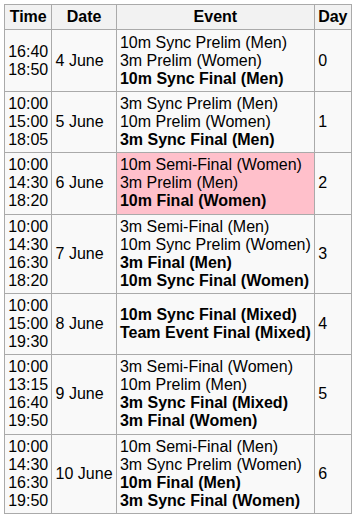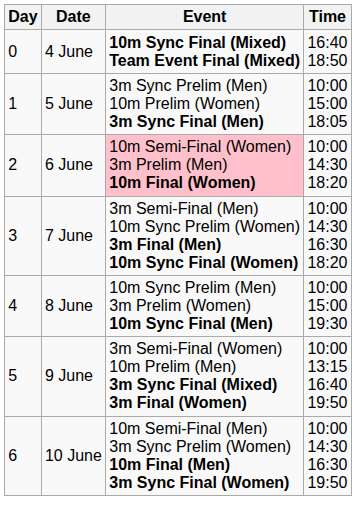 <table class="wikitable">
 <tr>
-<th>Time</th>
+<th>Day</th>
 <th>Date</th>
 <th>Event</th>
-<th>Day</th>
+<th>Time</th>
 </tr>
 <tr>
+<td>0</td>
+<td>4 June</td>
+<td><strong>10m Sync Final (Mixed)</strong><br><strong>Team Event Final (Mixed)</strong></td>
 <td>16:40<br>18:50</td>
-<td>4 June</td>
-<td>10m Sync Prelim (Men)<br>3m Prelim (Women)<br><strong>10m Sync Final (Men)</strong></td>
-<td>0</td>
 </tr>
 <tr>
-<td>10:00<br>15:00<br>18:05</td>
+<td>1</td>
 <td>5 June</td>
 <td>3m Sync Prelim (Men)<br>10m Prelim (Women)<br><strong>3m Sync Final (Men)</strong></td>
-<td>1</td>
+<td>10:00<br>15:00<br>18:05</td>
 </tr>
 <tr>
-<td>10:00<br>14:30<br>18:20</td>
+<td>2</td>
 <td>6 June</td>
 <td style="background: pink;">10m Semi-Final (Women)<br>3m Prelim (Men)<br><strong>10m Final (Women)</strong></td>
-<td>2</td>
+<td>10:00<br>14:30<br>18:20</td>
 </tr>
 <tr>
-<td>10:00<br>14:30<br>16:30<br>18:20</td>
+<td>3</td>
 <td>7 June</td>
 <td>3m Semi-Final (Men)<br>10m Sync Prelim (Women)<br><strong>3m Final (Men)</strong><br><strong>10m Sync Final (Women)</strong></td>
-<td>3</td>
+<td>10:00<br>14:30<br>16:30<br>18:20</td>
 </tr>
 <tr>
+<td>4</td>
+<td>8 June</td>
+<td>10m Sync Prelim (Men)<br>3m Prelim (Women)<br><strong>10m Sync Final (Men)</strong></td>
 <td>10:00<br>15:00<br>19:30</td>
-<td>8 June</td>
-<td><strong>10m Sync Final (Mixed)</strong><br><strong>Team Event Final (Mixed)</strong></td>
-<td>4</td>
 </tr>
 <tr>
-<td>10:00<br>13:15<br>16:40<br>19:50</td>
+<td>5</td>
 <td>9 June</td>
 <td>3m Semi-Final (Women)<br>10m Prelim (Men)<br><strong>3m Sync Final (Mixed)</strong><br><strong>3m Final (Women)</strong></td>
-<td>5</td>
+<td>10:00<br>13:15<br>16:40<br>19:50</td>
 </tr>
 <tr>
-<td>10:00<br>14:30<br>16:30<br>19:50</td>
+<td>6</td>
 <td>10 June</td>
 <td>10m Semi-Final (Men)<br>3m Sync Prelim (Women)<br><strong>10m Final (Men)</strong><br><strong>3m Sync Final (Women)</strong></td>
-<td>6</td>
+<td>10:00<br>14:30<br>16:30<br>19:50</td>
 </tr>
 </table>
